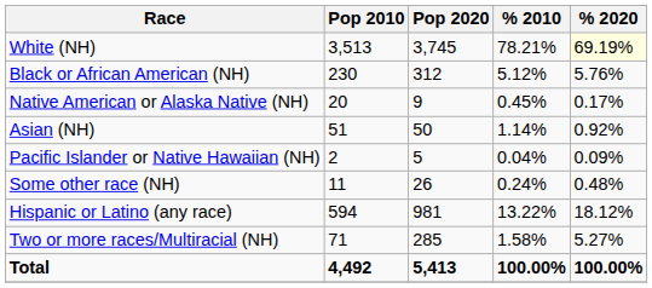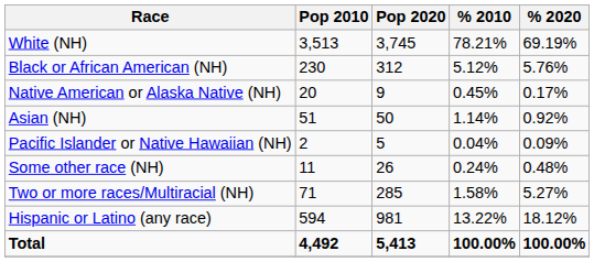 <table class="wikitable">
 <tr>
 <th>Race</th>
 <th>Pop 2010</th>
 <th>Pop 2020</th>
 <th>% 2010</th>
 <th>% 2020</th>
 </tr>
 <tr>
 <td><a href='#'>White</a> (NH)</td>
 <td>3,513</td>
 <td>3,745</td>
 <td>78.21%</td>
-<td style="background: lightyellow;">69.19%</td>
+<td>69.19%</td>
 </tr>
 <tr>
 <td><a href='#'>Black or African American</a> (NH)</td>
 <td>230</td>
 <td>312</td>
 <td>5.12%</td>
 <td>5.76%</td>
 </tr>
 <tr>
 <td><a href='#'>Native American</a> or <a href='#'>Alaska Native</a> (NH)</td>
 <td>20</td>
 <td>9</td>
 <td>0.45%</td>
 <td>0.17%</td>
 </tr>
 <tr>
 <td><a href='#'>Asian</a> (NH)</td>
 <td>51</td>
 <td>50</td>
 <td>1.14%</td>
 <td>0.92%</td>
 </tr>
 <tr>
 <td><a href='#'>Pacific Islander</a> or <a href='#'>Native Hawaiian</a> (NH)</td>
 <td>2</td>
 <td>5</td>
 <td>0.04%</td>
 <td>0.09%</td>
 </tr>
 <tr>
 <td><a href='#'>Some other race</a> (NH)</td>
 <td>11</td>
 <td>26</td>
 <td>0.24%</td>
 <td>0.48%</td>
 </tr>
 <tr>
+<td><a href='#'>Two or more races/Multiracial</a> (NH)</td>
+<td>71</td>
+<td>285</td>
+<td>1.58%</td>
+<td>5.27%</td>
+</tr>
+<tr>
 <td><a href='#'>Hispanic or Latino</a> (any race)</td>
 <td>594</td>
 <td>981</td>
 <td>13.22%</td>
 <td>18.12%</td>
-</tr>
-<tr>
-<td><a href='#'>Two or more races/Multiracial</a> (NH)</td>
-<td>71</td>
-<td>285</td>
-<td>1.58%</td>
-<td>5.27%</td>
 </tr>
 <tr>
 <td><strong>Total</strong></td>
 <td><strong>4,492</strong></td>
 <td><strong>5,413</strong></td>
 <td><strong>100.00%</strong></td>
 <td><strong>100.00%</strong></td>
 </tr>
 <tr>
 </tr>
 </table>
